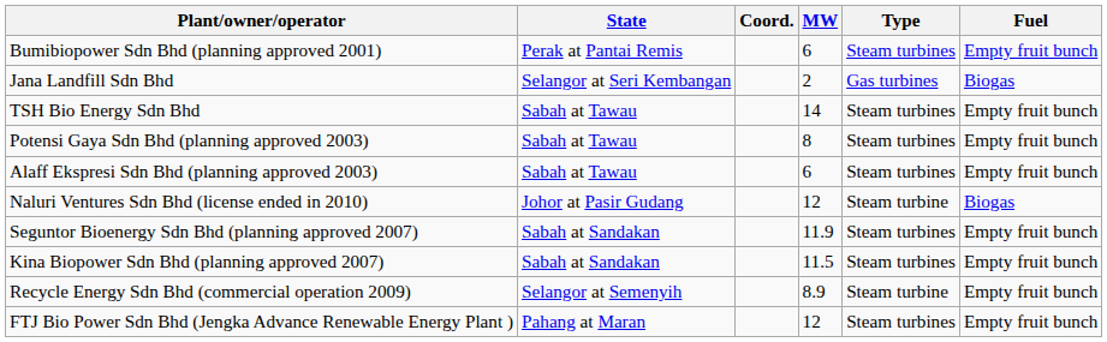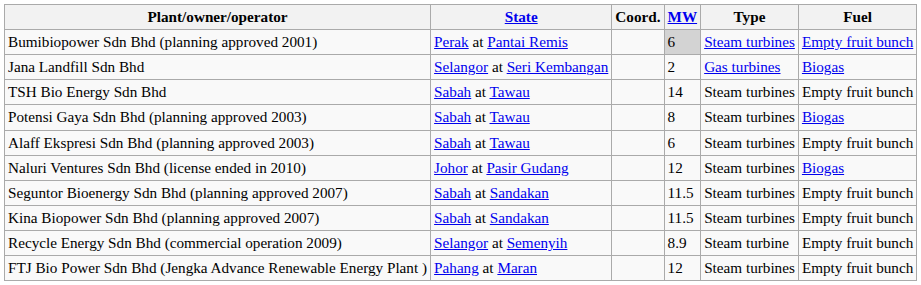 <table class="wikitable sortable" style="font-size:95%;">
 <tr>
 <th>Plant/owner/operator</th>
 <th><a href='#'>State</a></th>
 <th>Coord.</th>
 <th><a href='#'>MW</a></th>
 <th>Type</th>
 <th>Fuel</th>
 </tr>
 <tr>
 <td>Bumibiopower Sdn Bhd (planning approved 2001)</td>
 <td><a href='#'>Perak</a> at <a href='#'>Pantai Remis</a></td>
 <td></td>
-<td>6</td>
+<td style="background: lightgrey;">6</td>
 <td><a href='#'>Steam turbines</a></td>
 <td><a href='#'>Empty fruit bunch</a></td>
 </tr>
 <tr>
 <td>Jana Landfill Sdn Bhd</td>
 <td><a href='#'>Selangor</a> at <a href='#'>Seri Kembangan</a></td>
 <td></td>
 <td>2</td>
 <td><a href='#'>Gas turbines</a></td>
 <td><a href='#'>Biogas</a></td>
 </tr>
 <tr>
 <td>TSH Bio Energy Sdn Bhd</td>
 <td><a href='#'>Sabah</a> at <a href='#'>Tawau</a></td>
 <td></td>
 <td>14</td>
 <td>Steam turbines</td>
 <td>Empty fruit bunch</td>
 </tr>
 <tr>
 <td>Potensi Gaya Sdn Bhd (planning approved 2003)</td>
 <td><a href='#'>Sabah</a> at <a href='#'>Tawau</a></td>
 <td></td>
 <td>8</td>
 <td>Steam turbines</td>
-<td>Empty fruit bunch</td>
+<td><a href='#'>Biogas</a></td>
 </tr>
 <tr>
 <td>Alaff Ekspresi Sdn Bhd (planning approved 2003)</td>
 <td><a href='#'>Sabah</a> at <a href='#'>Tawau</a></td>
 <td></td>
 <td>6</td>
 <td>Steam turbines</td>
 <td>Empty fruit bunch</td>
 </tr>
 <tr>
 <td>Naluri Ventures Sdn Bhd (license ended in 2010)</td>
 <td><a href='#'>Johor</a> at <a href='#'>Pasir Gudang</a></td>
 <td></td>
 <td>12</td>
-<td>Steam turbine</td>
+<td>Steam turbines</td>
 <td><a href='#'>Biogas</a></td>
 </tr>
 <tr>
 <td>Seguntor Bioenergy Sdn Bhd (planning approved 2007)</td>
 <td><a href='#'>Sabah</a> at <a href='#'>Sandakan</a></td>
 <td></td>
-<td>11.9</td>
+<td>11.5</td>
 <td>Steam turbines</td>
 <td>Empty fruit bunch</td>
 </tr>
 <tr>
 <td>Kina Biopower Sdn Bhd (planning approved 2007)</td>
 <td><a href='#'>Sabah</a> at <a href='#'>Sandakan</a></td>
 <td></td>
 <td>11.5</td>
 <td>Steam turbines</td>
 <td>Empty fruit bunch</td>
 </tr>
 <tr>
 <td>Recycle Energy Sdn Bhd (commercial operation 2009)</td>
 <td><a href='#'>Selangor</a> at <a href='#'>Semenyih</a></td>
 <td></td>
 <td>8.9</td>
 <td>Steam turbine</td>
 <td>Empty fruit bunch</td>
 </tr>
 <tr>
 <td>FTJ Bio Power Sdn Bhd (Jengka Advance Renewable Energy Plant )</td>
 <td><a href='#'>Pahang</a> at <a href='#'>Maran</a></td>
 <td></td>
 <td>12</td>
 <td>Steam turbines</td>
 <td>Empty fruit bunch</td>
 </tr>
 </table>
